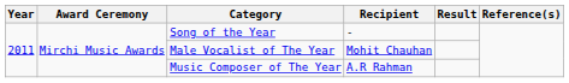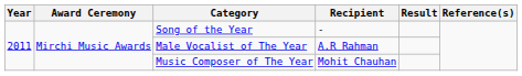 <table class="wikitable">
 <tr>
 <th>Year</th>
 <th>Award Ceremony</th>
 <th>Category</th>
 <th>Recipient</th>
 <th>Result</th>
 <th>Reference(s)</th>
 </tr>
 <tr>
 <td rowspan="3"><a href='#'>2011</a></td>
 <td rowspan="3"><a href='#'>Mirchi Music Awards</a></td>
 <td><a href='#'>Song of the Year</a></td>
 <td>-</td>
 <td></td>
 <td rowspan="3"></td>
 </tr>
 <tr>
 <td><a href='#'>Male Vocalist of The Year</a></td>
-<td><a href='#'>Mohit Chauhan</a></td>
+<td><a href='#'>A.R Rahman</a></td>
 <td></td>
 </tr>
 <tr>
 <td><a href='#'>Music Composer of The Year</a></td>
-<td><a href='#'>A.R Rahman</a></td>
+<td><a href='#'>Mohit Chauhan</a></td>
 <td></td>
 </tr>
 </table>
